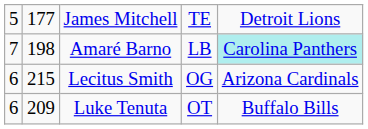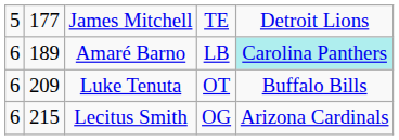 <table class="wikitable" style="text-align:center">
 <tr>
 <td>5</td>
 <td>177</td>
 <td><a href='#'>James Mitchell</a></td>
 <td><a href='#'>TE</a></td>
 <td><a href='#'>Detroit Lions</a></td>
 </tr>
 <tr>
-<td>7</td>
-<td>198</td>
+<td>6</td>
+<td>189</td>
 <td><a href='#'>Amaré Barno</a></td>
 <td><a href='#'>LB</a></td>
 <td style="background: paleturquoise;"><a href='#'>Carolina Panthers</a></td>
+</tr>
+<tr>
+<td>6</td>
+<td>209</td>
+<td><a href='#'>Luke Tenuta</a></td>
+<td><a href='#'>OT</a></td>
+<td><a href='#'>Buffalo Bills</a></td>
 </tr>
 <tr>
 <td>6</td>
 <td>215</td>
 <td><a href='#'>Lecitus Smith</a></td>
 <td><a href='#'>OG</a></td>
 <td><a href='#'>Arizona Cardinals</a></td>
 </tr>
-<tr>
-<td>6</td>
-<td>209</td>
-<td><a href='#'>Luke Tenuta</a></td>
-<td><a href='#'>OT</a></td>
-<td><a href='#'>Buffalo Bills</a></td>
-</tr>
 </table>
